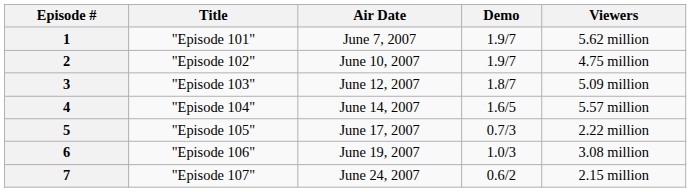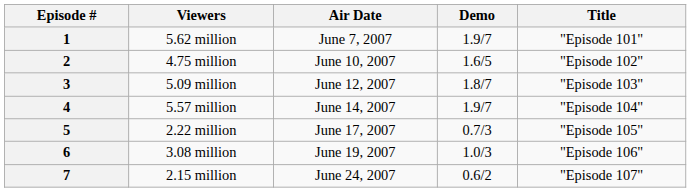 <table class="wikitable"  style="text-align:center; width:60%;">
 <tr>
 <th>Episode #</th>
-<th>Title</th>
+<th>Viewers</th>
 <th>Air Date</th>
 <th>Demo</th>
-<th>Viewers</th>
+<th>Title</th>
 </tr>
 <tr>
 <th>1</th>
-<td>"Episode 101"</td>
+<td>5.62 million</td>
 <td>June 7, 2007</td>
 <td>1.9/7</td>
-<td>5.62 million</td>
+<td>"Episode 101"</td>
 </tr>
 <tr>
 <th>2</th>
+<td>4.75 million</td>
+<td>June 10, 2007</td>
+<td>1.6/5</td>
 <td>"Episode 102"</td>
-<td>June 10, 2007</td>
-<td>1.9/7</td>
-<td>4.75 million</td>
 </tr>
 <tr>
 <th>3</th>
-<td>"Episode 103"</td>
+<td>5.09 million</td>
 <td>June 12, 2007</td>
 <td>1.8/7</td>
-<td>5.09 million</td>
+<td>"Episode 103"</td>
 </tr>
 <tr>
 <th>4</th>
+<td>5.57 million</td>
+<td>June 14, 2007</td>
+<td>1.9/7</td>
 <td>"Episode 104"</td>
-<td>June 14, 2007</td>
-<td>1.6/5</td>
-<td>5.57 million</td>
 </tr>
 <tr>
 <th>5</th>
-<td>"Episode 105"</td>
+<td>2.22 million</td>
 <td>June 17, 2007</td>
 <td>0.7/3</td>
-<td>2.22 million</td>
+<td>"Episode 105"</td>
 </tr>
 <tr>
 <th>6</th>
-<td>"Episode 106"</td>
+<td>3.08 million</td>
 <td>June 19, 2007</td>
 <td>1.0/3</td>
-<td>3.08 million</td>
+<td>"Episode 106"</td>
 </tr>
 <tr>
 <th>7</th>
-<td>"Episode 107"</td>
+<td>2.15 million</td>
 <td>June 24, 2007</td>
 <td>0.6/2</td>
-<td>2.15 million</td>
+<td>"Episode 107"</td>
 </tr>
 </table>
